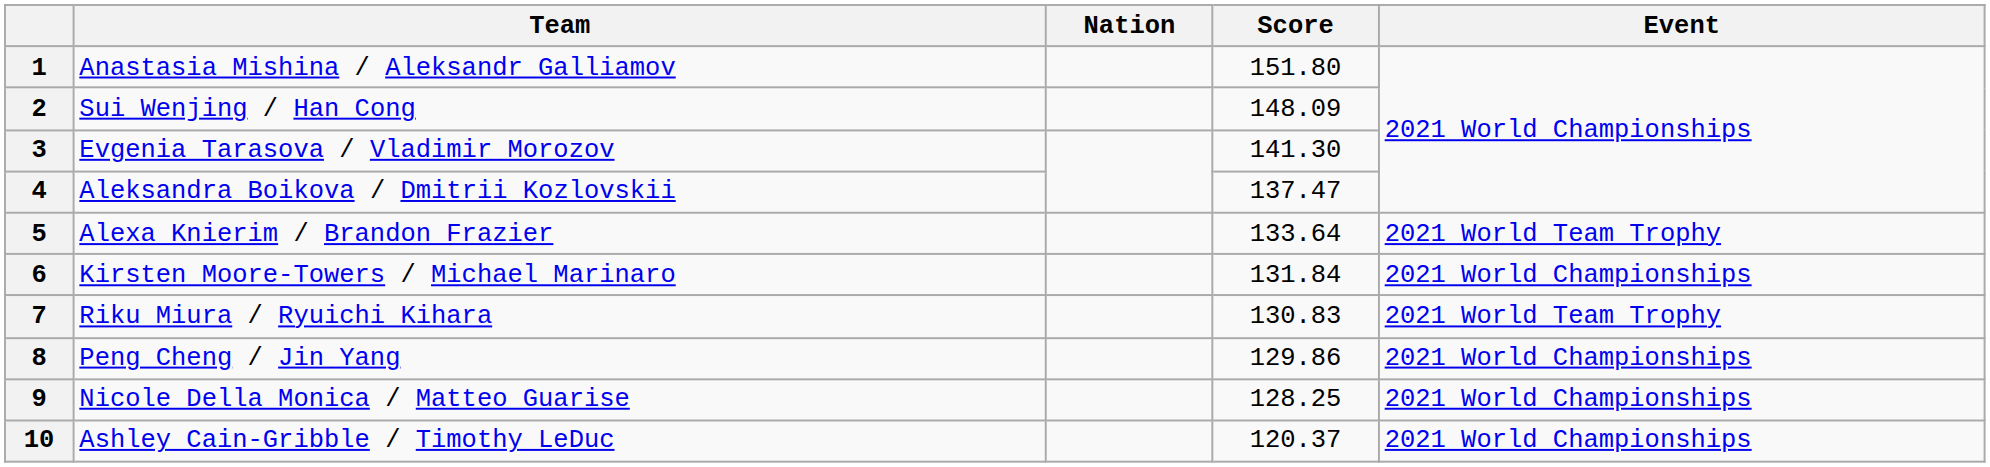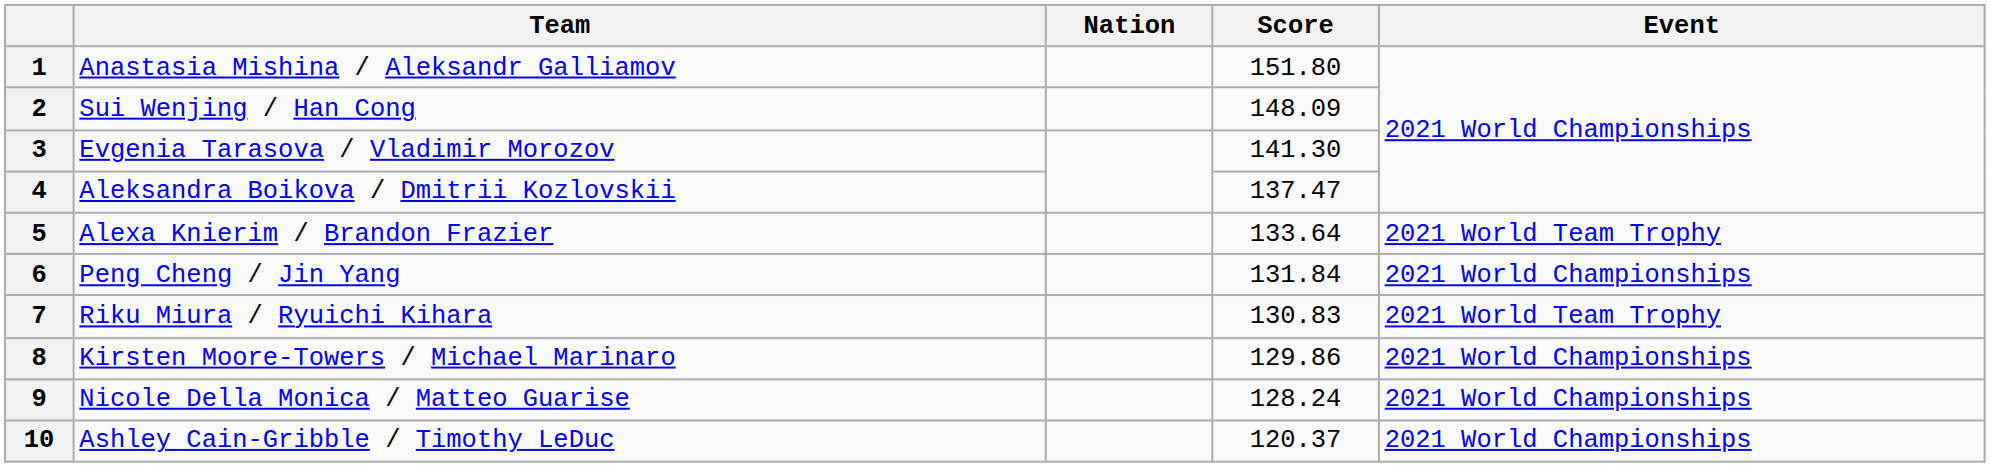 <table class="wikitable sortable" style="text-align:left; width:80%">
 <tr>
 <th scope="col"></th>
 <th scope="col">Team</th>
 <th scope="col">Nation</th>
 <th scope="col">Score</th>
 <th scope="col">Event</th>
 </tr>
 <tr>
 <th scope="row">1</th>
 <td><a href='#'>Anastasia Mishina</a> / <a href='#'>Aleksandr Galliamov</a></td>
 <td></td>
 <td style="text-align:center;">151.80</td>
 <td rowspan="4"><a href='#'>2021 World Championships</a></td>
 </tr>
 <tr>
 <th scope="row">2</th>
 <td><a href='#'>Sui Wenjing</a> / <a href='#'>Han Cong</a></td>
 <td></td>
 <td style="text-align:center;">148.09</td>
 </tr>
 <tr>
 <th scope="row">3</th>
 <td><a href='#'>Evgenia Tarasova</a> / <a href='#'>Vladimir Morozov</a></td>
 <td rowspan="2"></td>
 <td style="text-align:center;">141.30</td>
 </tr>
 <tr>
 <th scope="row">4</th>
 <td><a href='#'>Aleksandra Boikova</a> / <a href='#'>Dmitrii Kozlovskii</a></td>
 <td style="text-align:center;">137.47</td>
 </tr>
 <tr>
 <th scope="row">5</th>
 <td><a href='#'>Alexa Knierim</a> / <a href='#'>Brandon Frazier</a></td>
 <td></td>
 <td style="text-align:center;">133.64</td>
 <td><a href='#'>2021 World Team Trophy</a></td>
 </tr>
 <tr>
 <th scope="row">6</th>
-<td><a href='#'>Kirsten Moore-Towers</a> / <a href='#'>Michael Marinaro</a></td>
+<td><a href='#'>Peng Cheng</a> / <a href='#'>Jin Yang</a></td>
 <td></td>
 <td style="text-align:center;">131.84</td>
 <td><a href='#'>2021 World Championships</a></td>
 </tr>
 <tr>
 <th scope="row">7</th>
 <td><a href='#'>Riku Miura</a> / <a href='#'>Ryuichi Kihara</a></td>
 <td></td>
 <td style="text-align:center;">130.83</td>
 <td><a href='#'>2021 World Team Trophy</a></td>
 </tr>
 <tr>
 <th scope="row">8</th>
-<td><a href='#'>Peng Cheng</a> / <a href='#'>Jin Yang</a></td>
+<td><a href='#'>Kirsten Moore-Towers</a> / <a href='#'>Michael Marinaro</a></td>
 <td></td>
 <td style="text-align:center;">129.86</td>
 <td><a href='#'>2021 World Championships</a></td>
 </tr>
 <tr>
 <th scope="row">9</th>
 <td><a href='#'>Nicole Della Monica</a> / <a href='#'>Matteo Guarise</a></td>
 <td></td>
-<td style="text-align:center;">128.25</td>
+<td style="text-align:center;">128.24</td>
 <td><a href='#'>2021 World Championships</a></td>
 </tr>
 <tr>
 <th scope="row">10</th>
 <td><a href='#'>Ashley Cain-Gribble</a> / <a href='#'>Timothy LeDuc</a></td>
 <td></td>
 <td style="text-align:center;">120.37</td>
 <td><a href='#'>2021 World Championships</a></td>
 </tr>
 </table>
